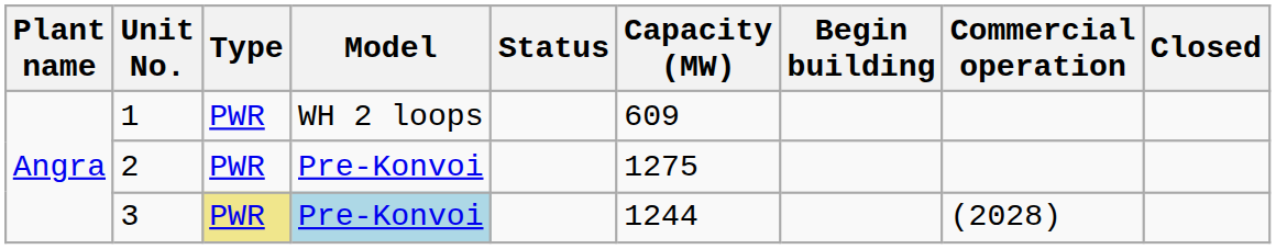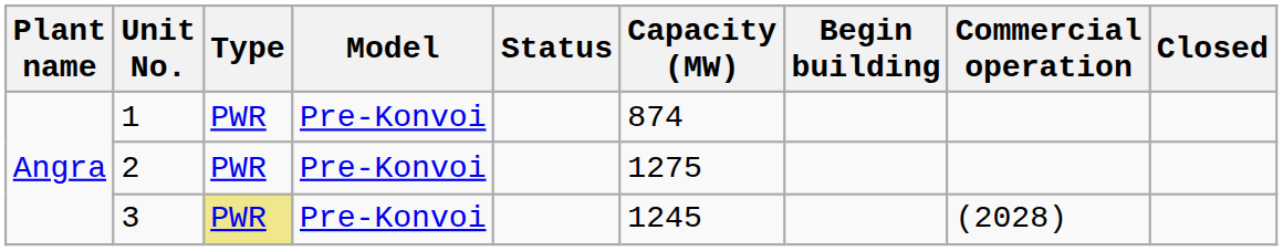 <table class="wikitable sortable mw-datatable">
 <tr>
 <th>Plant<br>name</th>
 <th>Unit<br>No.</th>
 <th>Type</th>
 <th>Model</th>
 <th>Status</th>
 <th>Capacity<br>(MW)</th>
 <th>Begin<br>building</th>
 <th>Commercial<br>operation</th>
 <th>Closed</th>
 </tr>
 <tr>
 <td rowspan=3><a href='#'>Angra</a></td>
 <td>1</td>
 <td><a href='#'>PWR</a></td>
-<td>WH 2 loops</td>
+<td><a href='#'>Pre-Konvoi</a></td>
 <td></td>
-<td>609</td>
+<td>874</td>
 <td></td>
 <td></td>
 <td></td>
 </tr>
 <tr>
 <td>2</td>
 <td><a href='#'>PWR</a></td>
 <td><a href='#'>Pre-Konvoi</a></td>
 <td></td>
 <td>1275</td>
 <td></td>
 <td></td>
 <td></td>
 </tr>
 <tr>
 <td>3</td>
 <td style="background: khaki;"><a href='#'>PWR</a></td>
-<td style="background: lightblue;"><a href='#'>Pre-Konvoi</a></td>
+<td><a href='#'>Pre-Konvoi</a></td>
 <td></td>
-<td>1244</td>
+<td>1245</td>
 <td></td>
 <td>(2028)</td>
 <td></td>
 </tr>
 </table>
